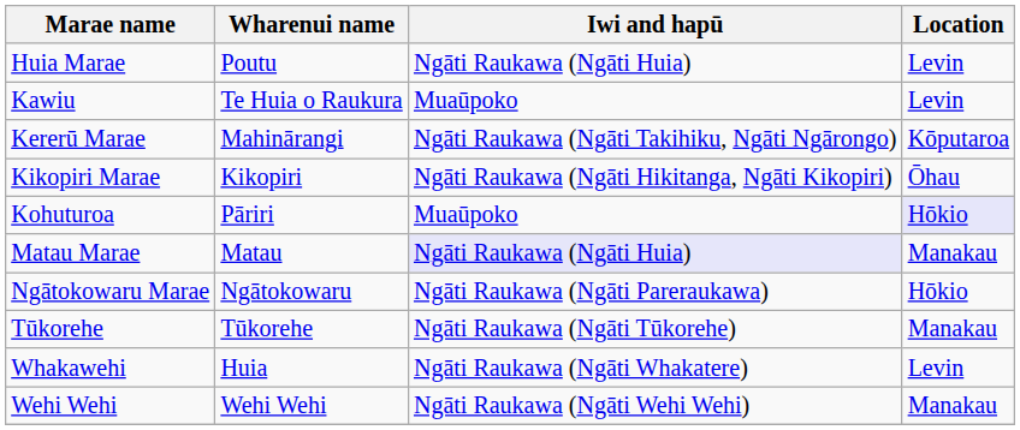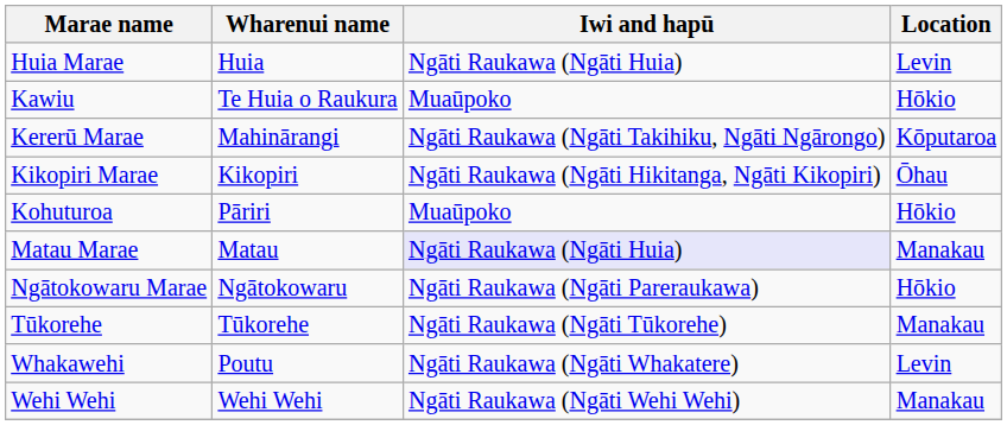 <table class="wikitable sortable">
 <tr>
 <th>Marae name</th>
 <th>Wharenui name</th>
 <th>Iwi and hapū</th>
 <th>Location</th>
 </tr>
 <tr>
 <td><a href='#'>Huia Marae</a></td>
-<td><a href='#'>Poutu</a></td>
+<td><a href='#'>Huia</a></td>
 <td><a href='#'>Ngāti Raukawa</a> (<a href='#'>Ngāti Huia</a>)</td>
 <td><a href='#'>Levin</a></td>
 </tr>
 <tr>
 <td><a href='#'>Kawiu</a></td>
 <td><a href='#'>Te Huia o Raukura</a></td>
 <td><a href='#'>Muaūpoko</a></td>
-<td><a href='#'>Levin</a></td>
+<td><a href='#'>Hōkio</a></td>
 </tr>
 <tr>
 <td><a href='#'>Kererū Marae</a></td>
 <td><a href='#'>Mahinārangi</a></td>
 <td><a href='#'>Ngāti Raukawa</a> (<a href='#'>Ngāti Takihiku</a>, <a href='#'>Ngāti Ngārongo</a>)</td>
 <td><a href='#'>Kōputaroa</a></td>
 </tr>
 <tr>
 <td><a href='#'>Kikopiri Marae</a></td>
 <td><a href='#'>Kikopiri</a></td>
 <td><a href='#'>Ngāti Raukawa</a> (<a href='#'>Ngāti Hikitanga</a>, <a href='#'>Ngāti Kikopiri</a>)</td>
 <td><a href='#'>Ōhau</a></td>
 </tr>
 <tr>
 <td><a href='#'>Kohuturoa</a></td>
 <td><a href='#'>Pāriri</a></td>
 <td><a href='#'>Muaūpoko</a></td>
-<td style="background: lavender;"><a href='#'>Hōkio</a></td>
+<td><a href='#'>Hōkio</a></td>
 </tr>
 <tr>
 <td><a href='#'>Matau Marae</a></td>
 <td><a href='#'>Matau</a></td>
 <td style="background: lavender;"><a href='#'>Ngāti Raukawa</a> (<a href='#'>Ngāti Huia</a>)</td>
 <td><a href='#'>Manakau</a></td>
 </tr>
 <tr>
 <td><a href='#'>Ngātokowaru Marae</a></td>
 <td><a href='#'>Ngātokowaru</a></td>
 <td><a href='#'>Ngāti Raukawa</a> (<a href='#'>Ngāti Pareraukawa</a>)</td>
 <td><a href='#'>Hōkio</a></td>
 </tr>
 <tr>
 <td><a href='#'>Tūkorehe</a></td>
 <td><a href='#'>Tūkorehe</a></td>
 <td><a href='#'>Ngāti Raukawa</a> (<a href='#'>Ngāti Tūkorehe</a>)</td>
 <td><a href='#'>Manakau</a></td>
 </tr>
 <tr>
 <td><a href='#'>Whakawehi</a></td>
-<td><a href='#'>Huia</a></td>
+<td><a href='#'>Poutu</a></td>
 <td><a href='#'>Ngāti Raukawa</a> (<a href='#'>Ngāti Whakatere</a>)</td>
 <td><a href='#'>Levin</a></td>
 </tr>
 <tr>
 <td><a href='#'>Wehi Wehi</a></td>
 <td><a href='#'>Wehi Wehi</a></td>
 <td><a href='#'>Ngāti Raukawa</a> (<a href='#'>Ngāti Wehi Wehi</a>)</td>
 <td><a href='#'>Manakau</a></td>
 </tr>
 <tr>
 </tr>
 </table>
